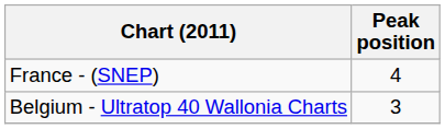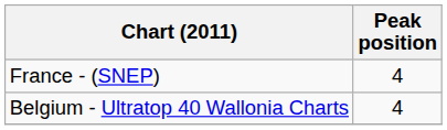 <table class="wikitable sortable">
 <tr>
 <th>Chart (2011)</th>
 <th>Peak <br> position</th>
 </tr>
 <tr>
 <td>France - (<a href='#'>SNEP</a>)</td>
 <td align="center">4</td>
 </tr>
 <tr>
 <td>Belgium - <a href='#'>Ultratop 40 Wallonia Charts</a></td>
-<td align="center">3</td>
+<td align="center">4</td>
 </tr>
 <tr>
 </tr>
 </table>
